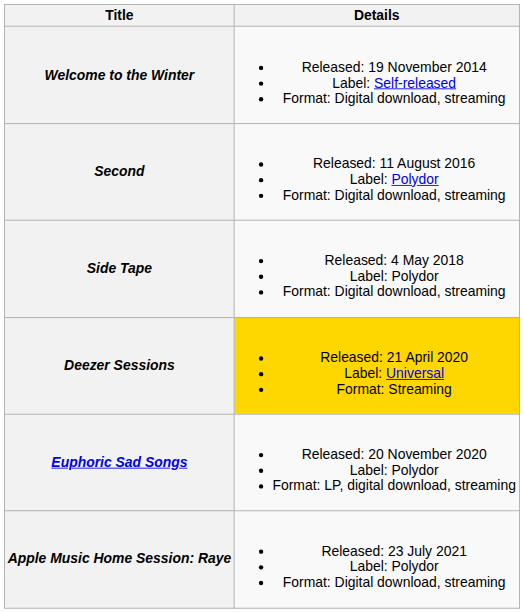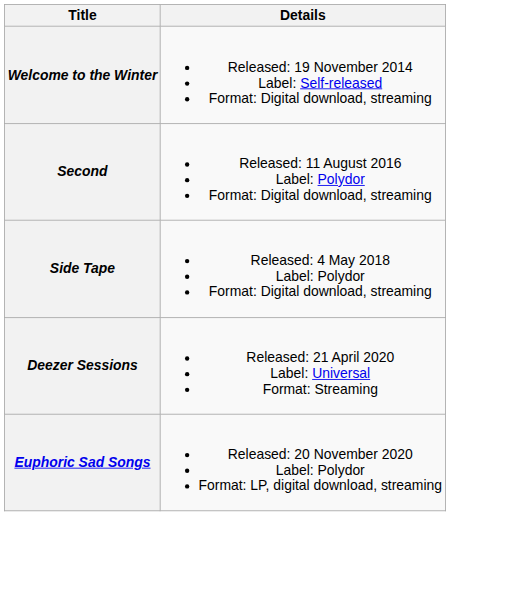 <table class="wikitable plainrowheaders" style="text-align:center;">
 <tr>
 <th scope="col">Title</th>
 <th scope="col">Details</th>
 </tr>
 <tr>
 <th scope="row"><em>Welcome to the Winter</em></th>
 <td><br><ul><li>Released: 19 November 2014</li><li>Label: <a href='#'>Self-released</a></li><li>Format: Digital download, streaming</li></ul></td>
 </tr>
 <tr>
 <th scope="row"><em>Second</em></th>
 <td><br><ul><li>Released: 11 August 2016</li><li>Label: <a href='#'>Polydor</a></li><li>Format: Digital download, streaming</li></ul></td>
 </tr>
 <tr>
 <th scope="row"><em>Side Tape</em></th>
 <td><br><ul><li>Released: 4 May 2018</li><li>Label: Polydor</li><li>Format: Digital download, streaming</li></ul></td>
 </tr>
 <tr>
 <th scope="row"><em>Deezer Sessions</em></th>
-<td style="background: gold;"><br><ul><li>Released: 21 April 2020</li><li>Label: <a href='#'>Universal</a></li><li>Format: Streaming</li></ul></td>
+<td><br><ul><li>Released: 21 April 2020</li><li>Label: <a href='#'>Universal</a></li><li>Format: Streaming</li></ul></td>
 </tr>
 <tr>
 <th scope="row"><em><a href='#'>Euphoric Sad Songs</a></em></th>
 <td><br><ul><li>Released: 20 November 2020</li><li>Label: Polydor</li><li>Format: LP, digital download, streaming</li></ul></td>
 </tr>
-<tr>
-<th scope="row"><em>Apple Music Home Session: Raye</em></th>
-<td><br><ul><li>Released: 23 July 2021</li><li>Label: Polydor</li><li>Format: Digital download, streaming</li></ul></td>
-</tr>
 </table>
